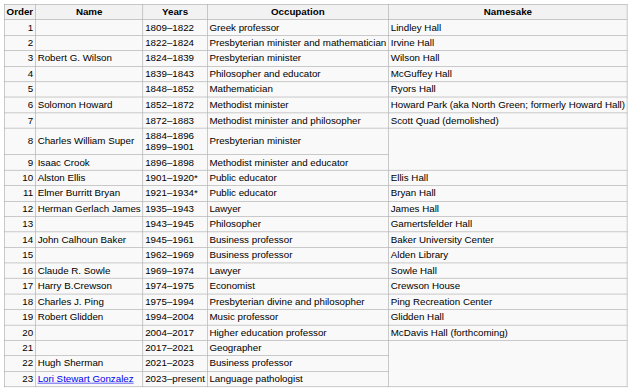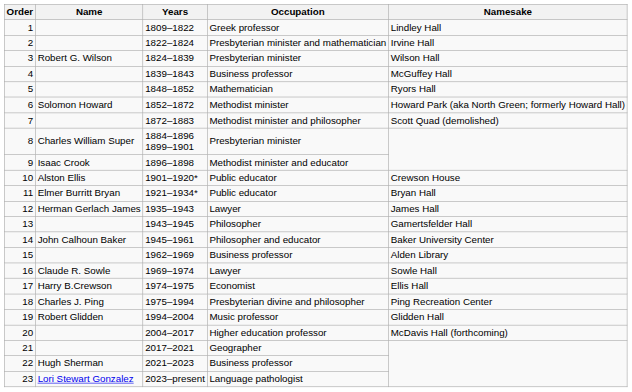 <table class="wikitable sortable">
 <tr>
 <th>Order</th>
 <th>Name</th>
 <th>Years</th>
 <th>Occupation</th>
 <th>Namesake</th>
 </tr>
 <tr>
 <td align=right>1</td>
 <td></td>
 <td>1809–1822</td>
 <td>Greek professor</td>
 <td>Lindley Hall</td>
 </tr>
 <tr>
 <td align=right>2</td>
 <td></td>
 <td>1822–1824</td>
 <td>Presbyterian minister and mathematician</td>
 <td>Irvine Hall</td>
 </tr>
 <tr>
 <td align=right>3</td>
 <td>Robert G. Wilson</td>
 <td>1824–1839</td>
 <td>Presbyterian minister</td>
 <td>Wilson Hall</td>
 </tr>
 <tr>
 <td align=right>4</td>
 <td></td>
 <td>1839–1843</td>
-<td>Philosopher and educator</td>
+<td>Business professor</td>
 <td>McGuffey Hall</td>
 </tr>
 <tr>
 <td align=right>5</td>
 <td></td>
 <td>1848–1852</td>
 <td>Mathematician</td>
 <td>Ryors Hall</td>
 </tr>
 <tr>
 <td align=right>6</td>
 <td>Solomon Howard</td>
 <td>1852–1872</td>
 <td>Methodist minister</td>
 <td>Howard Park (aka North Green; formerly Howard Hall)</td>
 </tr>
 <tr>
 <td align=right>7</td>
 <td></td>
 <td>1872–1883</td>
 <td>Methodist minister and philosopher</td>
 <td>Scott Quad (demolished)</td>
 </tr>
 <tr>
 <td align=right>8</td>
 <td>Charles William Super</td>
 <td>1884–1896<br>1899–1901</td>
 <td>Presbyterian minister</td>
 </tr>
 <tr>
 <td align=right>9</td>
 <td>Isaac Crook</td>
 <td>1896–1898</td>
 <td>Methodist minister and educator</td>
 </tr>
 <tr>
 <td align=right>10</td>
 <td>Alston Ellis</td>
 <td>1901–1920*</td>
 <td>Public educator</td>
-<td>Ellis Hall</td>
+<td>Crewson House</td>
 </tr>
 <tr>
 <td align=right>11</td>
 <td>Elmer Burritt Bryan</td>
 <td>1921–1934*</td>
 <td>Public educator</td>
 <td>Bryan Hall</td>
 </tr>
 <tr>
 <td align=right>12</td>
 <td>Herman Gerlach James</td>
 <td>1935–1943</td>
 <td>Lawyer</td>
 <td>James Hall</td>
 </tr>
 <tr>
 <td align=right>13</td>
 <td></td>
 <td>1943–1945</td>
 <td>Philosopher</td>
 <td>Gamertsfelder Hall</td>
 </tr>
 <tr>
 <td align=right>14</td>
 <td>John Calhoun Baker</td>
 <td>1945–1961</td>
-<td>Business professor</td>
+<td>Philosopher and educator</td>
 <td>Baker University Center</td>
 </tr>
 <tr>
 <td align=right>15</td>
 <td></td>
 <td>1962–1969</td>
 <td>Business professor</td>
 <td>Alden Library</td>
 </tr>
 <tr>
 <td align=right>16</td>
 <td>Claude R. Sowle</td>
 <td>1969–1974</td>
 <td>Lawyer</td>
 <td>Sowle Hall</td>
 </tr>
 <tr>
 <td align=right>17</td>
 <td>Harry B.Crewson</td>
 <td>1974–1975</td>
 <td>Economist</td>
-<td>Crewson House</td>
+<td>Ellis Hall</td>
 </tr>
 <tr>
 <td align=right>18</td>
 <td>Charles J. Ping</td>
 <td>1975–1994</td>
 <td>Presbyterian divine and philosopher</td>
 <td>Ping Recreation Center</td>
 </tr>
 <tr>
 <td align=right>19</td>
 <td>Robert Glidden</td>
 <td>1994–2004</td>
 <td>Music professor</td>
 <td>Glidden Hall</td>
 </tr>
 <tr>
 <td align=right>20</td>
 <td></td>
 <td>2004–2017</td>
 <td>Higher education professor</td>
 <td>McDavis Hall (forthcoming)</td>
 </tr>
 <tr>
 <td align=right>21</td>
 <td></td>
 <td>2017–2021</td>
 <td>Geographer</td>
 </tr>
 <tr>
 <td align=right>22</td>
 <td>Hugh Sherman</td>
 <td>2021–2023</td>
 <td>Business professor</td>
 </tr>
 <tr>
 <td align=right>23</td>
 <td><a href='#'>Lori Stewart Gonzalez</a></td>
 <td>2023–present</td>
 <td>Language pathologist</td>
 </tr>
 </table>
